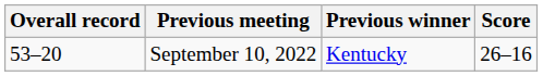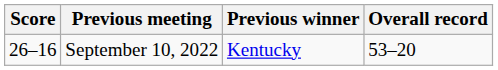 <table class="wikitable">
 <tr>
-<th>Overall record</th>
+<th>Score</th>
 <th>Previous meeting</th>
 <th>Previous winner</th>
-<th>Score</th>
+<th>Overall record</th>
 </tr>
 <tr>
-<td>53–20</td>
+<td>26–16</td>
 <td>September 10, 2022</td>
 <td><a href='#'>Kentucky</a></td>
-<td>26–16</td>
+<td>53–20</td>
 </tr>
 </table>
